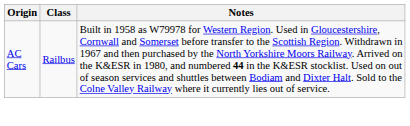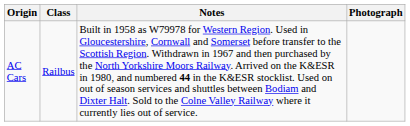 <table class="wikitable">
 <tr>
 <th>Origin</th>
 <th>Class</th>
 <th>Notes</th>
+<th>Photograph</th>
 </tr>
 <tr>
 <td><a href='#'>AC Cars</a></td>
 <td><a href='#'>Railbus</a></td>
 <td>Built in 1958 as W79978 for <a href='#'>Western Region</a>. Used in <a href='#'>Gloucestershire</a>, <a href='#'>Cornwall</a> and <a href='#'>Somerset</a> before transfer to the <a href='#'>Scottish Region</a>. Withdrawn in 1967 and then purchased by the <a href='#'>North Yorkshire Moors Railway</a>. Arrived on the K&ESR in 1980, and numbered <strong>44</strong> in the K&ESR stocklist. Used on out of season services and shuttles between <a href='#'>Bodiam</a> and <a href='#'>Dixter Halt</a>. Sold to the <a href='#'>Colne Valley Railway</a> where it currently lies out of service.</td>
+<td></td>
 </tr>
 </table>
